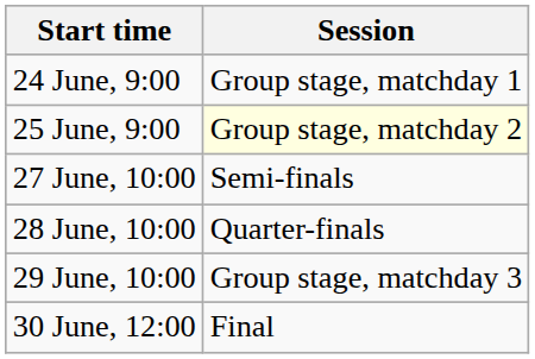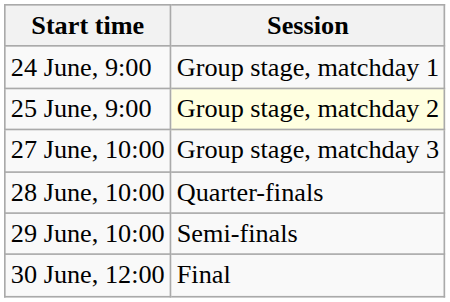 <table class="wikitable">
 <tr>
 <th>Start time</th>
 <th>Session</th>
 </tr>
 <tr>
 <td>24 June, 9:00</td>
 <td>Group stage, matchday 1</td>
 </tr>
 <tr>
 <td>25 June, 9:00</td>
 <td style="background: lightyellow;">Group stage, matchday 2</td>
 </tr>
 <tr>
 <td>27 June, 10:00</td>
-<td>Semi-finals</td>
+<td>Group stage, matchday 3</td>
 </tr>
 <tr>
 <td>28 June, 10:00</td>
 <td>Quarter-finals</td>
 </tr>
 <tr>
 <td>29 June, 10:00</td>
-<td>Group stage, matchday 3</td>
+<td>Semi-finals</td>
 </tr>
 <tr>
 <td>30 June, 12:00</td>
 <td>Final</td>
 </tr>
 </table>
